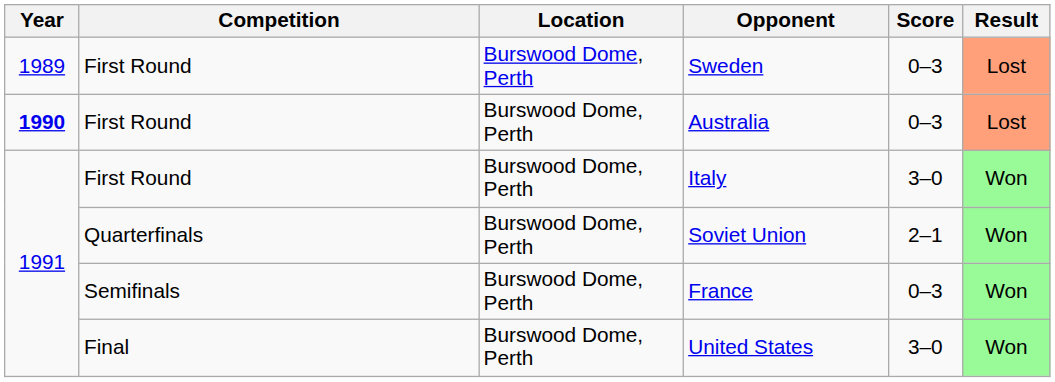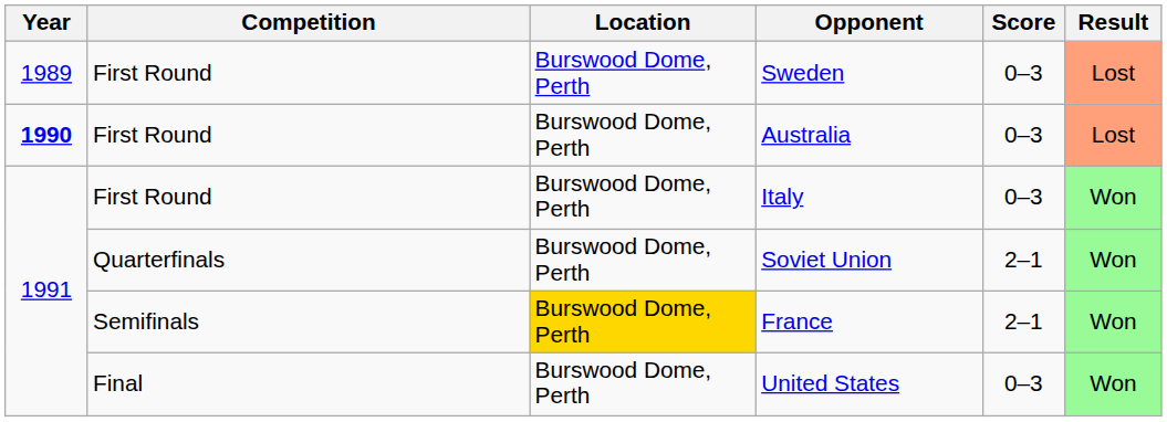 <table class="wikitable">
 <tr>
 <th width="50">Year</th>
 <th width="300">Competition</th>
 <th width="150">Location</th>
 <th width="150">Opponent</th>
 <th width="50">Score</th>
 <th width="60">Result</th>
 </tr>
 <tr>
 <td align="center" rowspan="1"><a href='#'>1989</a></td>
 <td>First Round</td>
 <td><a href='#'>Burswood Dome</a>, <a href='#'>Perth</a></td>
 <td><a href='#'>Sweden</a></td>
 <td align="center">0–3</td>
 <td align="center" bgcolor="#FFA07A">Lost</td>
 </tr>
 <tr>
 <td align="center" rowspan="1"><strong><a href='#'>1990</a></strong></td>
 <td>First Round</td>
 <td>Burswood Dome, Perth</td>
 <td><a href='#'>Australia</a></td>
 <td align="center">0–3</td>
 <td align="center" bgcolor="#FFA07A">Lost</td>
 </tr>
 <tr>
 <td align="center" rowspan="4"><a href='#'>1991</a></td>
 <td>First Round</td>
 <td>Burswood Dome, Perth</td>
 <td><a href='#'>Italy</a></td>
-<td align="center">3–0</td>
+<td align="center">0–3</td>
 <td align="center" bgcolor="#98FB98">Won</td>
 </tr>
 <tr>
 <td>Quarterfinals</td>
 <td>Burswood Dome, Perth</td>
 <td><a href='#'>Soviet Union</a></td>
 <td align="center">2–1</td>
 <td align="center" bgcolor="#98FB98">Won</td>
 </tr>
 <tr>
 <td>Semifinals</td>
-<td>Burswood Dome, Perth</td>
+<td style="background: gold;">Burswood Dome, Perth</td>
 <td><a href='#'>France</a></td>
-<td align="center">0–3</td>
+<td align="center">2–1</td>
 <td align="center" bgcolor="#98FB98">Won</td>
 </tr>
 <tr>
 <td>Final</td>
 <td>Burswood Dome, Perth</td>
 <td><a href='#'>United States</a></td>
-<td align="center">3–0</td>
+<td align="center">0–3</td>
 <td align="center" bgcolor="#98FB98">Won</td>
 </tr>
 </table>
